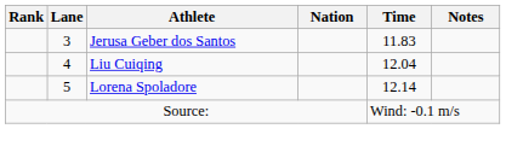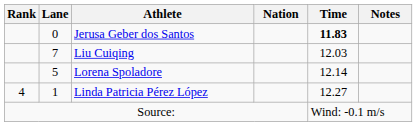 <table class="wikitable sortable" style="text-align:center;width: 60%;">
 <tr>
 <th scope="col" style="width: 10px;">Rank</th>
 <th scope="col" style="width: 10px;">Lane</th>
 <th scope="col">Athlete</th>
 <th scope="col">Nation</th>
 <th scope="col">Time</th>
 <th scope="col">Notes</th>
 </tr>
 <tr>
 <td></td>
-<td>3</td>
+<td>0</td>
 <td align=left><a href='#'>Jerusa Geber dos Santos</a><br></td>
 <td align=left></td>
-<td>11.83</td>
+<td><strong>11.83</strong></td>
 <td></td>
 </tr>
 <tr>
 <td></td>
-<td>4</td>
+<td>7</td>
 <td align=left><a href='#'>Liu Cuiqing</a><br></td>
 <td align=left></td>
-<td>12.04</td>
+<td>12.03</td>
 <td></td>
 </tr>
 <tr>
 <td></td>
 <td>5</td>
 <td align=left><a href='#'>Lorena Spoladore</a><br></td>
 <td align=left></td>
 <td>12.14</td>
 <td></td>
 </tr>
+<tr>
+<td>4</td>
+<td>1</td>
+<td align=left><a href='#'>Linda Patricia Pérez López</a><br></td>
+<td align=left></td>
+<td>12.27</td>
+<td></td>
+</tr>
 <tr class="sortbottom">
 <td colspan="4">Source:</td>
 <td colspan="2" style="text-align:left;">Wind: -0.1 m/s</td>
 </tr>
 </table>
